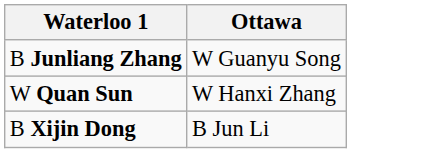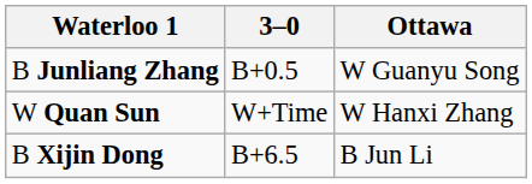 <table class="wikitable">
 <tr>
 <th>Waterloo 1</th>
+<th>3–0</th>
 <th>Ottawa</th>
 </tr>
 <tr>
 <td>B <strong>Junliang Zhang</strong></td>
+<td>B+0.5</td>
 <td>W Guanyu Song</td>
 </tr>
 <tr>
 <td>W <strong>Quan Sun</strong></td>
+<td>W+Time</td>
 <td>W Hanxi Zhang</td>
 </tr>
 <tr>
 <td>B <strong>Xijin Dong</strong></td>
+<td>B+6.5</td>
 <td>B Jun Li</td>
 </tr>
 </table>
